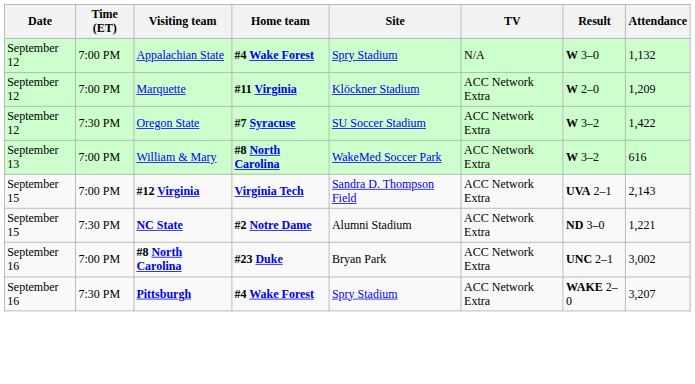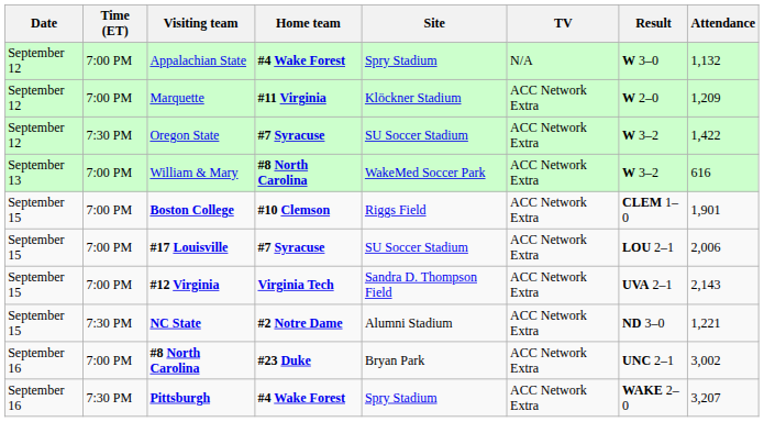 <table class="wikitable" style="font-size:95%;">
 <tr>
 <th>Date</th>
 <th>Time (ET)</th>
 <th>Visiting team</th>
 <th>Home team</th>
 <th>Site</th>
 <th>TV</th>
 <th>Result</th>
 <th>Attendance</th>
 </tr>
 <tr style="background:#cfc;">
 <td>September 12</td>
 <td>7:00 PM</td>
 <td><a href='#'>Appalachian State</a></td>
 <td><strong>#4 <a href='#'>Wake Forest</a></strong></td>
 <td><a href='#'>Spry Stadium</a></td>
 <td>N/A</td>
 <td><strong>W</strong> 3–0</td>
 <td>1,132</td>
 </tr>
 <tr style="background:#cfc;">
 <td>September 12</td>
 <td>7:00 PM</td>
 <td><a href='#'>Marquette</a></td>
 <td><strong>#11 <a href='#'>Virginia</a></strong></td>
 <td><a href='#'>Klöckner Stadium</a></td>
 <td>ACC Network Extra</td>
 <td><strong>W</strong> 2–0</td>
 <td>1,209</td>
 </tr>
 <tr style="background:#cfc;">
 <td>September 12</td>
 <td>7:30 PM</td>
 <td><a href='#'>Oregon State</a></td>
 <td><strong>#7 <a href='#'>Syracuse</a></strong></td>
 <td><a href='#'>SU Soccer Stadium</a></td>
 <td>ACC Network Extra</td>
 <td><strong>W</strong> 3–2</td>
 <td>1,422</td>
 </tr>
 <tr style="background:#cfc;">
 <td>September 13</td>
 <td>7:00 PM</td>
 <td><a href='#'>William & Mary</a></td>
 <td><strong>#8 <a href='#'>North Carolina</a></strong></td>
 <td><a href='#'>WakeMed Soccer Park</a></td>
 <td>ACC Network Extra</td>
 <td><strong>W</strong> 3–2</td>
 <td>616</td>
 </tr>
 <tr>
 <td>September 15</td>
 <td>7:00 PM</td>
+<td><strong><a href='#'>Boston College</a></strong></td>
+<td><strong>#10 <a href='#'>Clemson</a></strong></td>
+<td><a href='#'>Riggs Field</a></td>
+<td>ACC Network Extra</td>
+<td><strong>CLEM</strong> 1–0</td>
+<td>1,901</td>
+</tr>
+<tr>
+<td>September 15</td>
+<td>7:00 PM</td>
+<td><strong>#17 <a href='#'>Louisville</a></strong></td>
+<td><strong>#7 <a href='#'>Syracuse</a></strong></td>
+<td><a href='#'>SU Soccer Stadium</a></td>
+<td>ACC Network Extra</td>
+<td><strong>LOU</strong> 2–1</td>
+<td>2,006</td>
+</tr>
+<tr>
+<td>September 15</td>
+<td>7:00 PM</td>
 <td><strong>#12 <a href='#'>Virginia</a></strong></td>
 <td><strong> <a href='#'>Virginia Tech</a></strong></td>
 <td><a href='#'>Sandra D. Thompson Field</a></td>
 <td>ACC Network Extra</td>
 <td><strong>UVA</strong> 2–1</td>
 <td>2,143</td>
 </tr>
 <tr>
 <td>September 15</td>
 <td>7:30 PM</td>
 <td><strong><a href='#'>NC State</a></strong></td>
 <td><strong>#2 <a href='#'>Notre Dame</a></strong></td>
 <td>Alumni Stadium</td>
 <td>ACC Network Extra</td>
 <td><strong>ND</strong> 3–0</td>
 <td>1,221</td>
 </tr>
 <tr>
 <td>September 16</td>
 <td>7:00 PM</td>
 <td><strong>#8 <a href='#'>North Carolina</a></strong></td>
 <td><strong>#23 <a href='#'>Duke</a></strong></td>
 <td>Bryan Park</td>
 <td>ACC Network Extra</td>
 <td><strong>UNC</strong> 2–1</td>
 <td>3,002</td>
 </tr>
 <tr>
 <td>September 16</td>
 <td>7:30 PM</td>
 <td><strong><a href='#'>Pittsburgh</a></strong></td>
 <td><strong>#4 <a href='#'>Wake Forest</a></strong></td>
 <td><a href='#'>Spry Stadium</a></td>
 <td>ACC Network Extra</td>
 <td><strong>WAKE</strong> 2–0</td>
 <td>3,207</td>
 </tr>
 </table>
